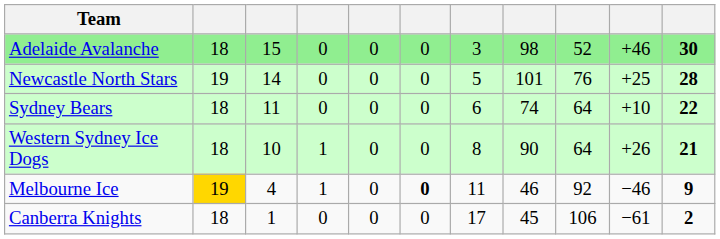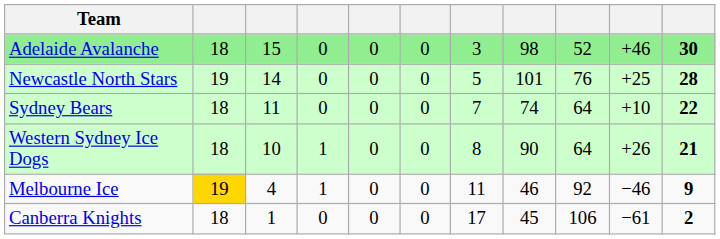 <table class="wikitable" style="text-align:center;">
 <tr>
 <th width=165>Team</th>
 <th width=40></th>
 <th width=40></th>
 <th width=40></th>
 <th width=40></th>
 <th width=40></th>
 <th width=40></th>
 <th width=40></th>
 <th width=40></th>
 <th width=40></th>
 <th width=40></th>
 </tr>
 <tr style="background:#90EE90;">
 <td style="text-align:left;"><a href='#'>Adelaide Avalanche</a></td>
 <td>18</td>
 <td>15</td>
 <td>0</td>
 <td>0</td>
 <td>0</td>
 <td>3</td>
 <td>98</td>
 <td>52</td>
 <td>+46</td>
 <td><strong>30</strong></td>
 </tr>
 <tr style="background:#ccffcc;">
 <td style="text-align:left;"><a href='#'>Newcastle North Stars</a></td>
 <td>19</td>
 <td>14</td>
 <td>0</td>
 <td>0</td>
 <td>0</td>
 <td>5</td>
 <td>101</td>
 <td>76</td>
 <td>+25</td>
 <td><strong>28</strong></td>
 </tr>
 <tr style="background:#ccffcc;">
 <td style="text-align:left;"><a href='#'>Sydney Bears</a></td>
 <td>18</td>
 <td>11</td>
 <td>0</td>
 <td>0</td>
 <td>0</td>
-<td>6</td>
+<td>7</td>
 <td>74</td>
 <td>64</td>
 <td>+10</td>
 <td><strong>22</strong></td>
 </tr>
 <tr style="background:#ccffcc;">
 <td style="text-align:left;"><a href='#'>Western Sydney Ice Dogs</a></td>
 <td>18</td>
 <td>10</td>
 <td>1</td>
 <td>0</td>
 <td>0</td>
 <td>8</td>
 <td>90</td>
 <td>64</td>
 <td>+26</td>
 <td><strong>21</strong></td>
 </tr>
 <tr>
 <td style="text-align:left;"><a href='#'>Melbourne Ice</a></td>
 <td style="background: gold;">19</td>
 <td>4</td>
 <td>1</td>
 <td>0</td>
-<td><strong>0</strong></td>
+<td>0</td>
 <td>11</td>
 <td>46</td>
 <td>92</td>
 <td>−46</td>
 <td><strong>9</strong></td>
 </tr>
 <tr>
 <td style="text-align:left;"><a href='#'>Canberra Knights</a></td>
 <td>18</td>
 <td>1</td>
 <td>0</td>
 <td>0</td>
 <td>0</td>
 <td>17</td>
 <td>45</td>
 <td>106</td>
 <td>−61</td>
 <td><strong>2</strong></td>
 </tr>
 </table>
